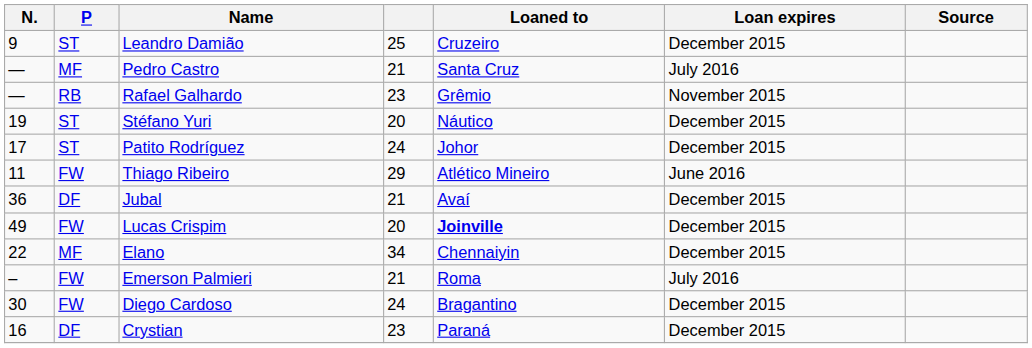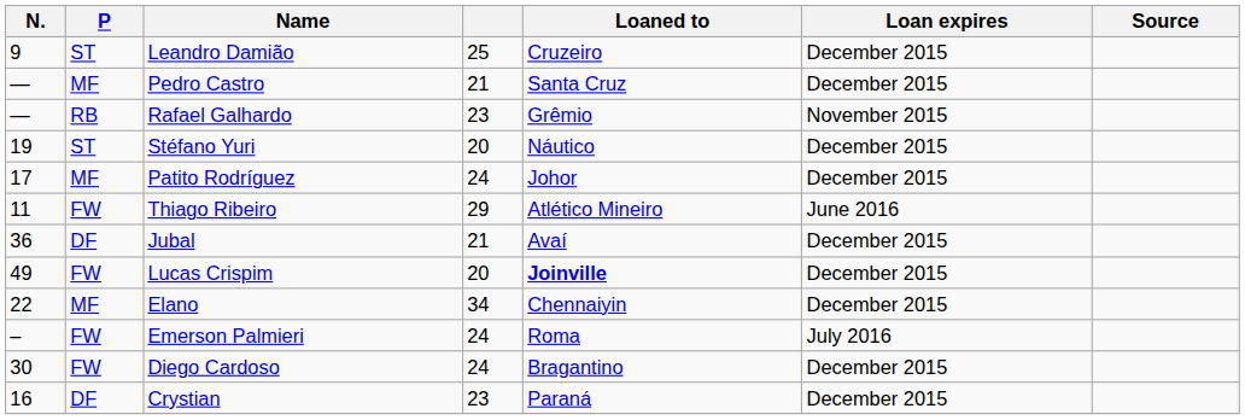 <table class="wikitable sortable" style="width:75%; text-align:center; font-size:95%; text-align:left">
 <tr>
 <th>N.</th>
 <th><a href='#'>P</a></th>
 <th>Name</th>
 <th></th>
 <th>Loaned to</th>
 <th>Loan expires</th>
 <th>Source</th>
 </tr>
 <tr>
 <td>9</td>
 <td><a href='#'>ST</a></td>
 <td style="text-align:left;"> <a href='#'>Leandro Damião</a></td>
 <td>25</td>
 <td style="text-align:left;"><a href='#'>Cruzeiro</a></td>
 <td>December 2015</td>
 <td></td>
 </tr>
 <tr>
 <td>—</td>
 <td><a href='#'>MF</a></td>
 <td style="text-align:left;"> <a href='#'>Pedro Castro</a></td>
 <td>21</td>
 <td style="text-align:left;"><a href='#'>Santa Cruz</a></td>
-<td>July 2016</td>
+<td>December 2015</td>
 <td></td>
 </tr>
 <tr>
 <td>—</td>
 <td><a href='#'>RB</a></td>
 <td style="text-align:left;"> <a href='#'>Rafael Galhardo</a></td>
 <td>23</td>
 <td style="text-align:left;"><a href='#'>Grêmio</a></td>
 <td>November 2015</td>
 <td></td>
 </tr>
 <tr>
 <td>19</td>
 <td><a href='#'>ST</a></td>
 <td style="text-align:left;"> <a href='#'>Stéfano Yuri</a></td>
 <td>20</td>
 <td style="text-align:left;"><a href='#'>Náutico</a></td>
 <td>December 2015</td>
 <td></td>
 </tr>
 <tr>
 <td>17</td>
-<td><a href='#'>ST</a></td>
+<td><a href='#'>MF</a></td>
 <td style="text-align:left;"> <a href='#'>Patito Rodríguez</a></td>
 <td>24</td>
 <td style="text-align:left;"><a href='#'>Johor</a> </td>
 <td>December 2015</td>
 <td> </td>
 </tr>
 <tr>
 <td>11</td>
 <td><a href='#'>FW</a></td>
 <td style="text-align:left;"> <a href='#'>Thiago Ribeiro</a></td>
 <td>29</td>
 <td style="text-align:left;"><a href='#'>Atlético Mineiro</a></td>
 <td>June 2016</td>
 <td></td>
 </tr>
 <tr>
 <td>36</td>
 <td><a href='#'>DF</a></td>
 <td style="text-align:left;"> <a href='#'>Jubal</a></td>
 <td>21</td>
 <td style="text-align:left;"><a href='#'>Avaí</a></td>
 <td>December 2015</td>
 <td></td>
 </tr>
 <tr>
 <td>49</td>
 <td><a href='#'>FW</a></td>
 <td style="text-align:left;"> <a href='#'>Lucas Crispim</a></td>
 <td>20</td>
 <td style="text-align:left;"><strong><a href='#'>Joinville</a></strong></td>
 <td>December 2015</td>
 <td></td>
 </tr>
 <tr>
 <td>22</td>
 <td><a href='#'>MF</a></td>
 <td style="text-align:left;"> <a href='#'>Elano</a></td>
 <td>34</td>
 <td style="text-align:left;"><a href='#'>Chennaiyin</a> </td>
 <td>December 2015</td>
 <td></td>
 </tr>
 <tr>
 <td>–</td>
 <td><a href='#'>FW</a></td>
 <td style="text-align:left;"> <a href='#'>Emerson Palmieri</a></td>
-<td>21</td>
+<td>24</td>
 <td style="text-align:left;"><a href='#'>Roma</a> </td>
 <td>July 2016</td>
 <td> </td>
 </tr>
 <tr>
 <td>30</td>
 <td><a href='#'>FW</a></td>
 <td style="text-align:left;"> <a href='#'>Diego Cardoso</a></td>
 <td>24</td>
 <td style="text-align:left;"><a href='#'>Bragantino</a></td>
 <td>December 2015</td>
 <td></td>
 </tr>
 <tr>
 <td>16</td>
 <td><a href='#'>DF</a></td>
 <td style="text-align:left;"> <a href='#'>Crystian</a></td>
 <td>23</td>
 <td style="text-align:left;"><a href='#'>Paraná</a></td>
 <td>December 2015</td>
 <td></td>
 </tr>
 <tr>
 </tr>
 </table>
